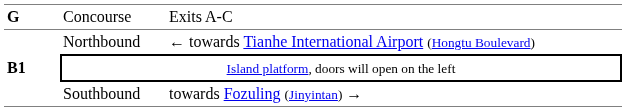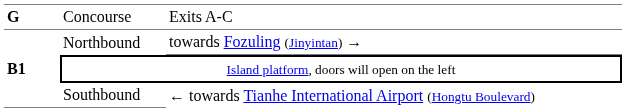 <table table border=0 cellspacing=0 cellpadding=3>
 <tr>
 <td style="border-top:solid 1px gray;border-bottom:solid 1px gray;" width=50><strong>G</strong></td>
 <td style="border-top:solid 1px gray;border-bottom:solid 1px gray;" width=100>Concourse</td>
 <td style="border-top:solid 1px gray;border-bottom:solid 1px gray;" width=450>Exits A-C</td>
 </tr>
 <tr>
 <td style="border-bottom:solid 1px gray;" rowspan=3><strong>B1</strong></td>
 <td>Northbound</td>
-<td>←  towards <a href='#'>Tianhe International Airport</a> <small>(<a href='#'>Hongtu Boulevard</a>)</small></td>
+<td style="border-bottom:solid 1px gray;"> towards <a href='#'>Fozuling</a> <small>(<a href='#'>Jinyintan</a>)</small> →</td>
 </tr>
 <tr>
 <td style="border-right:solid 2px black;border-left:solid 2px black;border-top:solid 2px black;border-bottom:solid 2px black;text-align:center;" colspan=2><small><a href='#'>Island platform</a>, doors will open on the left</small></td>
 </tr>
 <tr>
 <td style="border-bottom:solid 1px gray;">Southbound</td>
-<td style="border-bottom:solid 1px gray;"> towards <a href='#'>Fozuling</a> <small>(<a href='#'>Jinyintan</a>)</small> →</td>
+<td>←  towards <a href='#'>Tianhe International Airport</a> <small>(<a href='#'>Hongtu Boulevard</a>)</small></td>
 </tr>
 </table>
